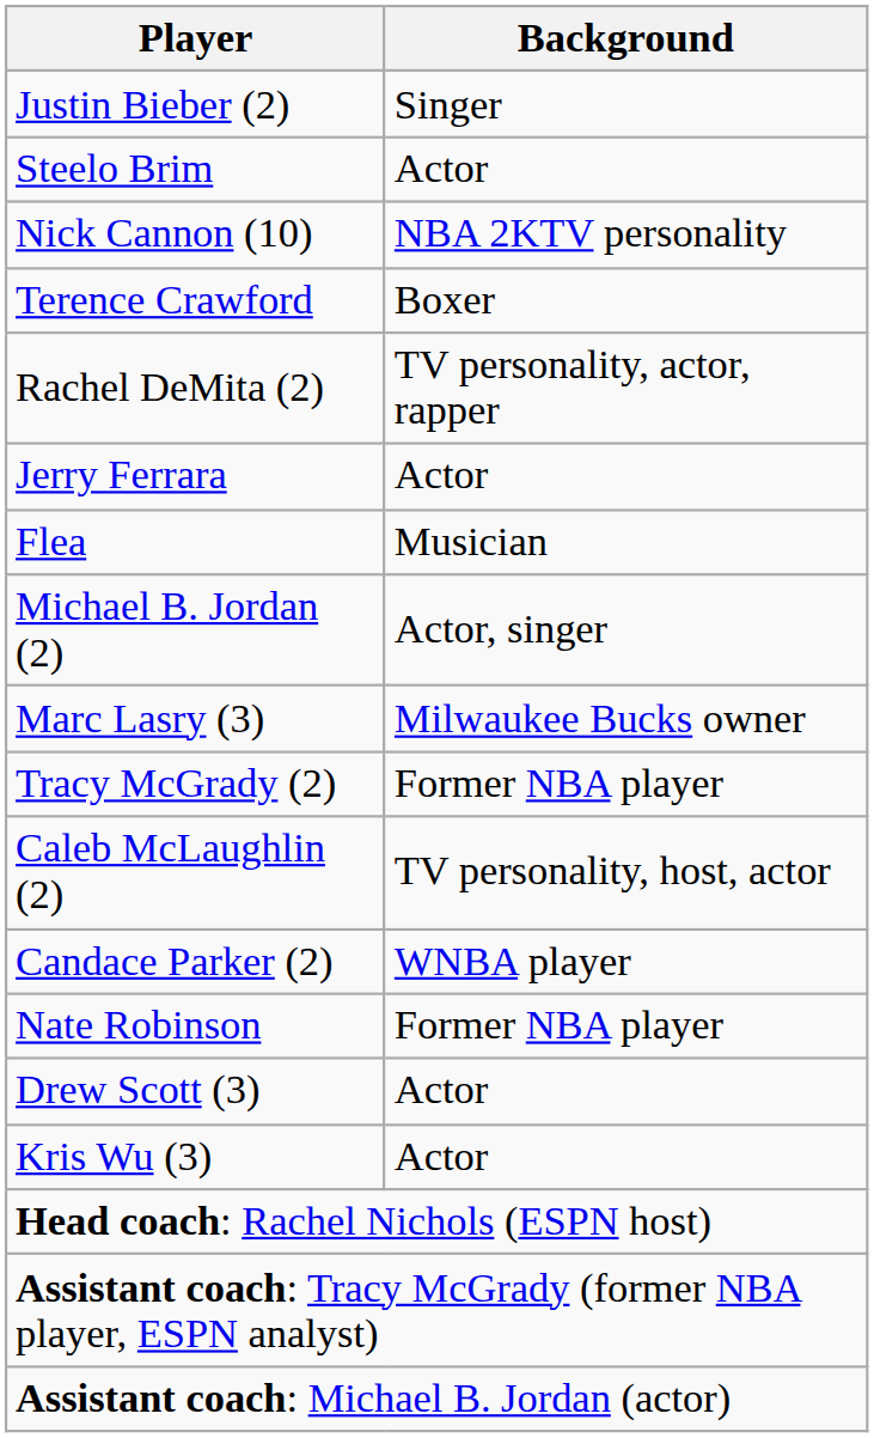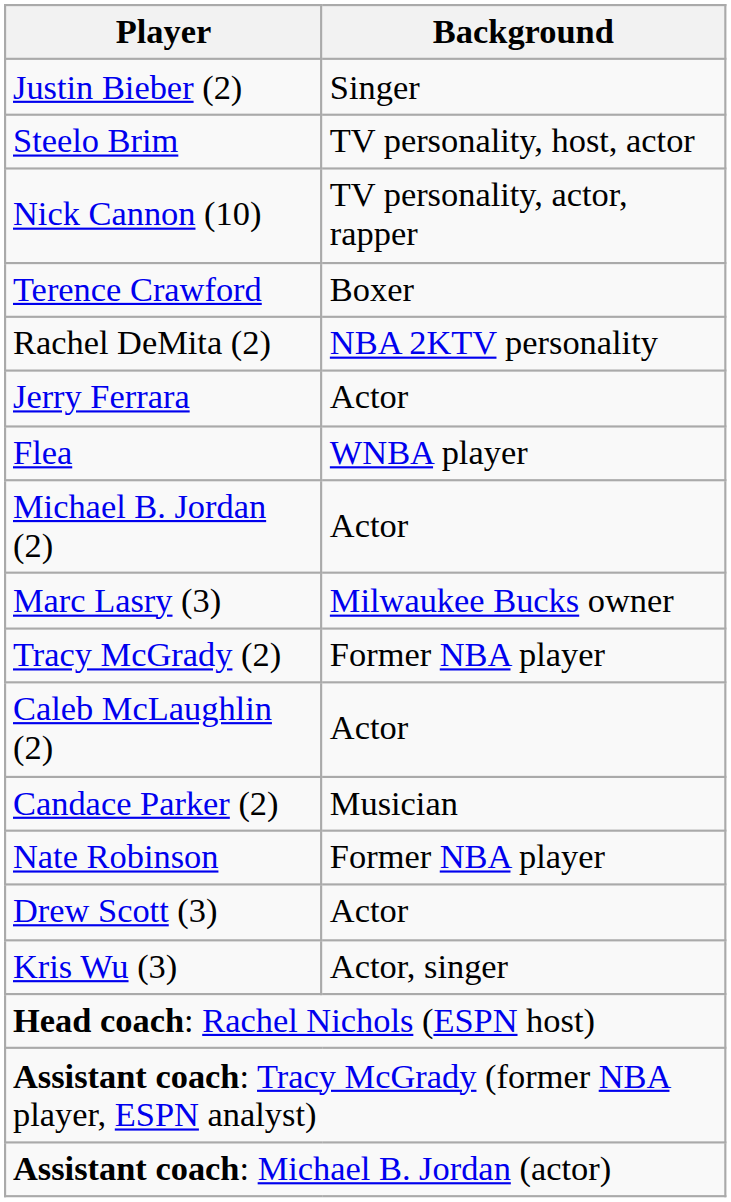 <table class="wikitable">
 <tr>
 <th width=140>Player</th>
 <th width=180>Background</th>
 </tr>
 <tr>
 <td><a href='#'>Justin Bieber</a> (2)</td>
 <td>Singer</td>
 </tr>
 <tr>
 <td><a href='#'>Steelo Brim</a></td>
-<td>Actor</td>
+<td>TV personality, host, actor</td>
 </tr>
 <tr>
 <td><a href='#'>Nick Cannon</a> (10)</td>
-<td><a href='#'>NBA 2KTV</a> personality</td>
+<td>TV personality, actor, rapper</td>
 </tr>
 <tr>
 <td><a href='#'>Terence Crawford</a></td>
 <td>Boxer</td>
 </tr>
 <tr>
 <td>Rachel DeMita (2)</td>
-<td>TV personality, actor, rapper</td>
+<td><a href='#'>NBA 2KTV</a> personality</td>
 </tr>
 <tr>
 <td><a href='#'>Jerry Ferrara</a></td>
 <td>Actor</td>
 </tr>
 <tr>
 <td><a href='#'>Flea</a></td>
-<td>Musician</td>
+<td><a href='#'>WNBA</a> player</td>
 </tr>
 <tr>
 <td><a href='#'>Michael B. Jordan</a> (2)</td>
-<td>Actor, singer</td>
+<td>Actor</td>
 </tr>
 <tr>
 <td><a href='#'>Marc Lasry</a> (3)</td>
 <td><a href='#'>Milwaukee Bucks</a> owner</td>
 </tr>
 <tr>
 <td><a href='#'>Tracy McGrady</a> (2)</td>
 <td>Former <a href='#'>NBA</a> player</td>
 </tr>
 <tr>
 <td><a href='#'>Caleb McLaughlin</a> (2)</td>
-<td>TV personality, host, actor</td>
+<td>Actor</td>
 </tr>
 <tr>
 <td><a href='#'>Candace Parker</a> (2)</td>
-<td><a href='#'>WNBA</a> player</td>
+<td>Musician</td>
 </tr>
 <tr>
 <td><a href='#'>Nate Robinson</a></td>
 <td>Former <a href='#'>NBA</a> player</td>
 </tr>
 <tr>
 <td><a href='#'>Drew Scott</a> (3)</td>
 <td>Actor</td>
 </tr>
 <tr>
 <td><a href='#'>Kris Wu</a> (3)</td>
-<td>Actor</td>
+<td>Actor, singer</td>
 </tr>
 <tr>
 <td colspan="3"><strong>Head coach</strong>: <a href='#'>Rachel Nichols</a> (<a href='#'>ESPN</a> host)</td>
 </tr>
 <tr>
 <td colspan="3"><strong>Assistant coach</strong>: <a href='#'>Tracy McGrady</a> (former <a href='#'>NBA</a> player, <a href='#'>ESPN</a> analyst)</td>
 </tr>
 <tr>
 <td colspan="3"><strong>Assistant coach</strong>: <a href='#'>Michael B. Jordan</a> (actor)</td>
 </tr>
 </table>
